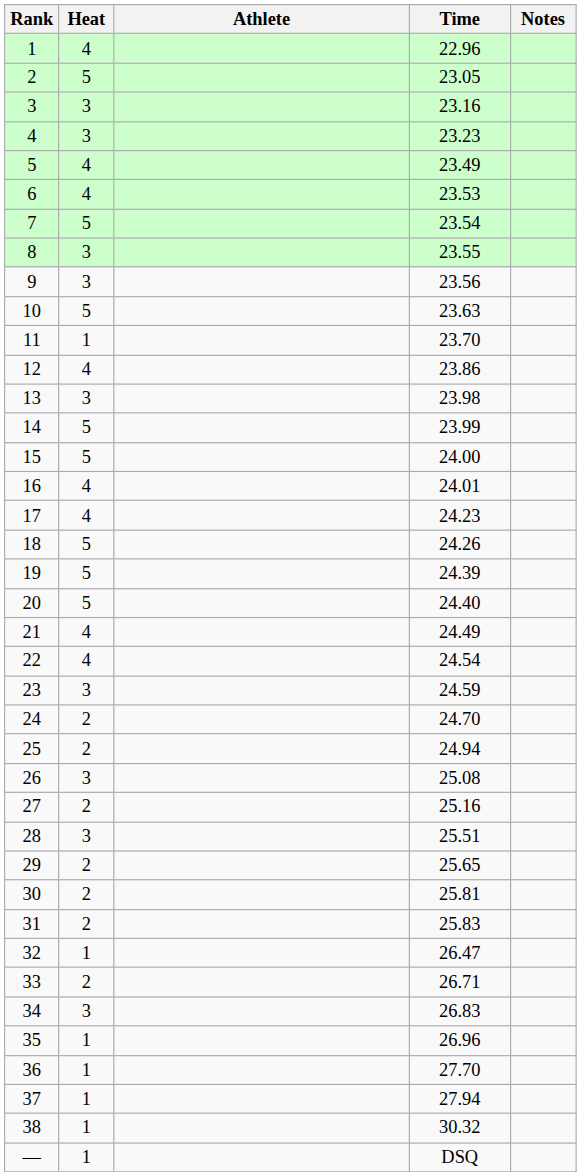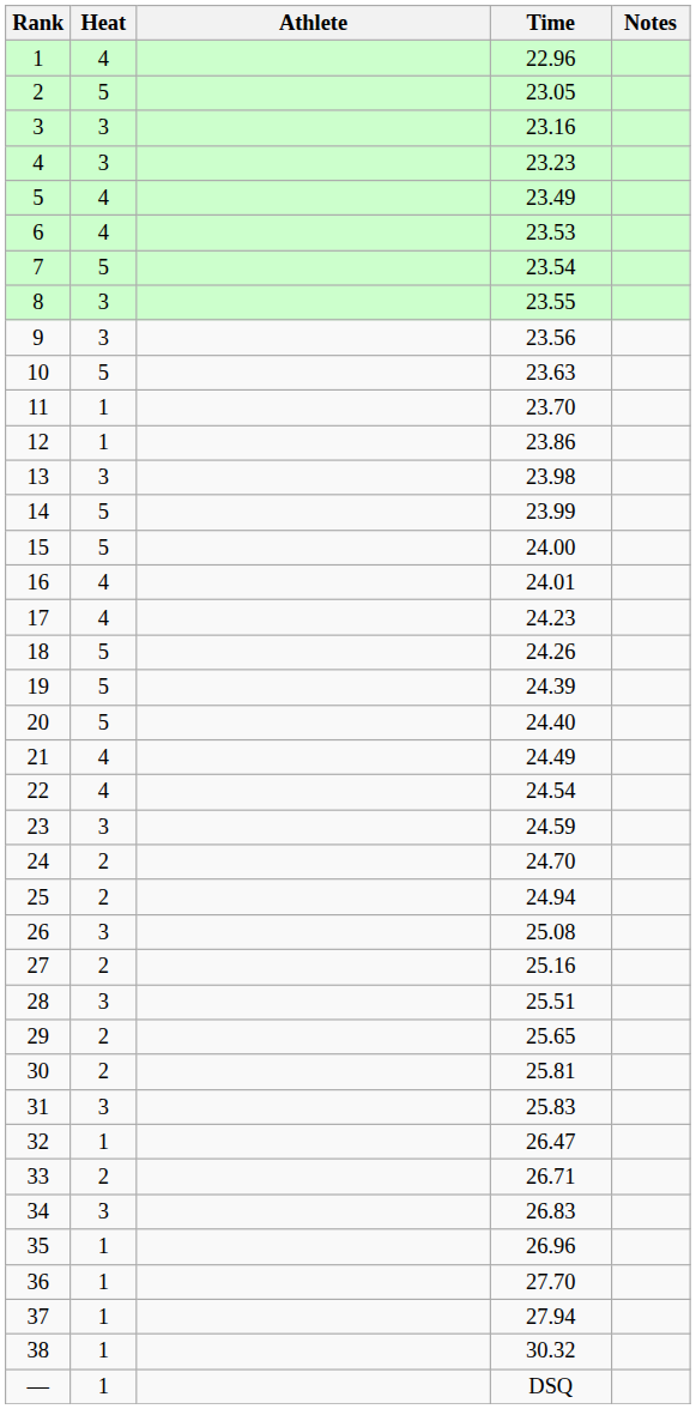 <table class="wikitable" style="text-align:center">
 <tr>
 <th width=40>Rank</th>
 <th width=40>Heat</th>
 <th width=250>Athlete</th>
 <th width=80>Time</th>
 <th width=50>Notes</th>
 </tr>
 <tr bgcolor="ccffcc">
 <td>1</td>
 <td>4</td>
 <td align=left></td>
 <td>22.96</td>
 <td></td>
 </tr>
 <tr bgcolor="ccffcc">
 <td>2</td>
 <td>5</td>
 <td align=left></td>
 <td>23.05</td>
 <td></td>
 </tr>
 <tr bgcolor="ccffcc">
 <td>3</td>
 <td>3</td>
 <td align=left></td>
 <td>23.16</td>
 <td></td>
 </tr>
 <tr bgcolor="ccffcc">
 <td>4</td>
 <td>3</td>
 <td align=left></td>
 <td>23.23</td>
 <td></td>
 </tr>
 <tr bgcolor="ccffcc">
 <td>5</td>
 <td>4</td>
 <td align=left></td>
 <td>23.49</td>
 <td></td>
 </tr>
 <tr bgcolor="ccffcc">
 <td>6</td>
 <td>4</td>
 <td align=left></td>
 <td>23.53</td>
 <td></td>
 </tr>
 <tr bgcolor="ccffcc">
 <td>7</td>
 <td>5</td>
 <td align=left></td>
 <td>23.54</td>
 <td></td>
 </tr>
 <tr bgcolor="ccffcc">
 <td>8</td>
 <td>3</td>
 <td align=left></td>
 <td>23.55</td>
 <td></td>
 </tr>
 <tr>
 <td>9</td>
 <td>3</td>
 <td align=left></td>
 <td>23.56</td>
 <td></td>
 </tr>
 <tr>
 <td>10</td>
 <td>5</td>
 <td align=left></td>
 <td>23.63</td>
 <td></td>
 </tr>
 <tr>
 <td>11</td>
 <td>1</td>
 <td align=left></td>
 <td>23.70</td>
 <td></td>
 </tr>
 <tr>
 <td>12</td>
-<td>4</td>
+<td>1</td>
 <td align=left></td>
 <td>23.86</td>
 <td></td>
 </tr>
 <tr>
 <td>13</td>
 <td>3</td>
 <td align=left></td>
 <td>23.98</td>
 <td></td>
 </tr>
 <tr>
 <td>14</td>
 <td>5</td>
 <td align=left></td>
 <td>23.99</td>
 <td></td>
 </tr>
 <tr>
 <td>15</td>
 <td>5</td>
 <td align=left></td>
 <td>24.00</td>
 <td></td>
 </tr>
 <tr>
 <td>16</td>
 <td>4</td>
 <td align=left></td>
 <td>24.01</td>
 <td></td>
 </tr>
 <tr>
 <td>17</td>
 <td>4</td>
 <td align=left></td>
 <td>24.23</td>
 <td></td>
 </tr>
 <tr>
 <td>18</td>
 <td>5</td>
 <td align=left></td>
 <td>24.26</td>
 <td></td>
 </tr>
 <tr>
 <td>19</td>
 <td>5</td>
 <td align=left></td>
 <td>24.39</td>
 <td></td>
 </tr>
 <tr>
 <td>20</td>
 <td>5</td>
 <td align=left></td>
 <td>24.40</td>
 <td></td>
 </tr>
 <tr>
 <td>21</td>
 <td>4</td>
 <td align=left></td>
 <td>24.49</td>
 <td></td>
 </tr>
 <tr>
 <td>22</td>
 <td>4</td>
 <td align=left></td>
 <td>24.54</td>
 <td></td>
 </tr>
 <tr>
 <td>23</td>
 <td>3</td>
 <td align=left></td>
 <td>24.59</td>
 <td></td>
 </tr>
 <tr>
 <td>24</td>
 <td>2</td>
 <td align=left></td>
 <td>24.70</td>
 <td></td>
 </tr>
 <tr>
 <td>25</td>
 <td>2</td>
 <td align=left></td>
 <td>24.94</td>
 <td></td>
 </tr>
 <tr>
 <td>26</td>
 <td>3</td>
 <td align=left></td>
 <td>25.08</td>
 <td></td>
 </tr>
 <tr>
 <td>27</td>
 <td>2</td>
 <td align=left></td>
 <td>25.16</td>
 <td></td>
 </tr>
 <tr>
 <td>28</td>
 <td>3</td>
 <td align=left></td>
 <td>25.51</td>
 <td></td>
 </tr>
 <tr>
 <td>29</td>
 <td>2</td>
 <td align=left></td>
 <td>25.65</td>
 <td></td>
 </tr>
 <tr>
 <td>30</td>
 <td>2</td>
 <td align=left></td>
 <td>25.81</td>
 <td></td>
 </tr>
 <tr>
 <td>31</td>
-<td>2</td>
+<td>3</td>
 <td align=left></td>
 <td>25.83</td>
 <td></td>
 </tr>
 <tr>
 <td>32</td>
 <td>1</td>
 <td align=left></td>
 <td>26.47</td>
 <td></td>
 </tr>
 <tr>
 <td>33</td>
 <td>2</td>
 <td align=left></td>
 <td>26.71</td>
 <td></td>
 </tr>
 <tr>
 <td>34</td>
 <td>3</td>
 <td align=left></td>
 <td>26.83</td>
 <td></td>
 </tr>
 <tr>
 <td>35</td>
 <td>1</td>
 <td align=left></td>
 <td>26.96</td>
 <td></td>
 </tr>
 <tr>
 <td>36</td>
 <td>1</td>
 <td align=left></td>
 <td>27.70</td>
 <td></td>
 </tr>
 <tr>
 <td>37</td>
 <td>1</td>
 <td align=left></td>
 <td>27.94</td>
 <td></td>
 </tr>
 <tr>
 <td>38</td>
 <td>1</td>
 <td align=left></td>
 <td>30.32</td>
 <td></td>
 </tr>
 <tr>
 <td>—</td>
 <td>1</td>
 <td align=left></td>
 <td>DSQ</td>
 <td></td>
 </tr>
 </table>
